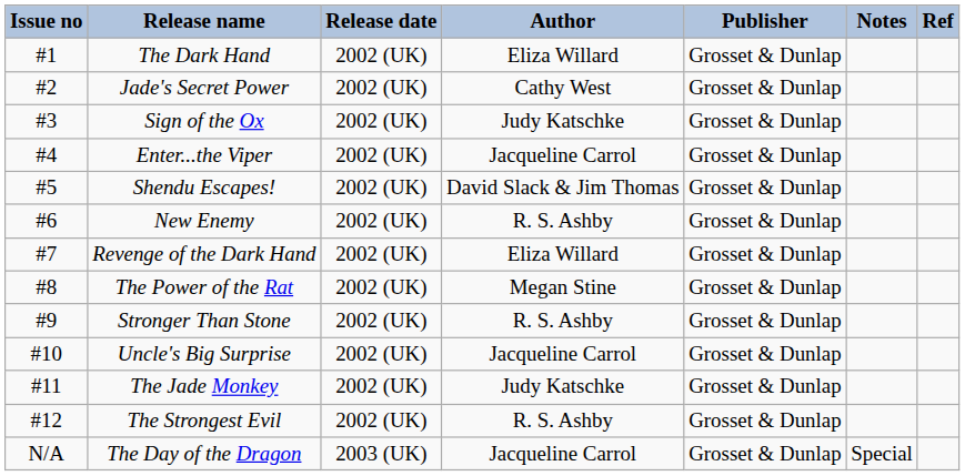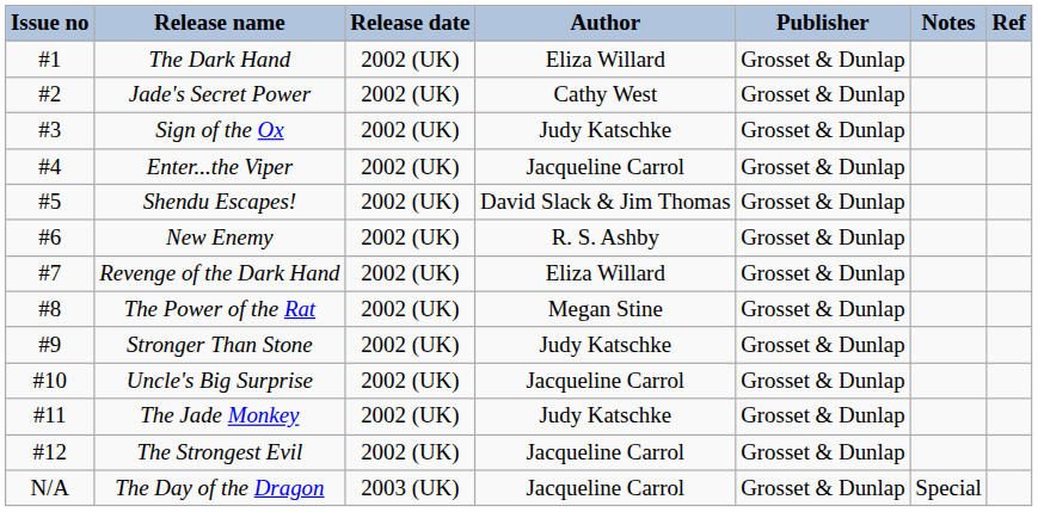 <table class="wikitable">
 <tr>
 <th style="background:#B0C4DE;">Issue no</th>
 <th style="background:#B0C4DE;">Release name</th>
 <th style="background:#B0C4DE;">Release date</th>
 <th style="background:#B0C4DE;">Author</th>
 <th style="background:#B0C4DE;">Publisher</th>
 <th style="background:#B0C4DE;">Notes</th>
 <th style="background:#B0C4DE;">Ref</th>
 </tr>
 <tr>
 <td align="center">#1</td>
 <td align="center"><em>The Dark Hand</em></td>
 <td align="center">2002 (UK)</td>
 <td align="center">Eliza Willard</td>
 <td align="center">Grosset & Dunlap</td>
 <td align="center"></td>
 <td></td>
 </tr>
 <tr>
 <td align="center">#2</td>
 <td align="center"><em>Jade's Secret Power</em></td>
 <td align="center">2002 (UK)</td>
 <td align="center">Cathy West</td>
 <td align="center">Grosset & Dunlap</td>
 <td align="center"></td>
 <td></td>
 </tr>
 <tr>
 <td align="center">#3</td>
 <td align="center"><em>Sign of the <a href='#'>Ox</a></em></td>
 <td align="center">2002 (UK)</td>
 <td align="center">Judy Katschke</td>
 <td align="center">Grosset & Dunlap</td>
 <td align="center"></td>
 <td></td>
 </tr>
 <tr>
 <td align="center">#4</td>
 <td align="center"><em>Enter...the Viper</em></td>
 <td align="center">2002 (UK)</td>
 <td align="center">Jacqueline Carrol</td>
 <td align="center">Grosset & Dunlap</td>
 <td align="center"></td>
 <td></td>
 </tr>
 <tr>
 <td align="center">#5</td>
 <td align="center"><em>Shendu Escapes!</em></td>
 <td align="center">2002 (UK)</td>
 <td align="center">David Slack & Jim Thomas</td>
 <td align="center">Grosset & Dunlap</td>
 <td align="center"></td>
 <td></td>
 </tr>
 <tr>
 <td align="center">#6</td>
 <td align="center"><em>New Enemy</em></td>
 <td align="center">2002 (UK)</td>
 <td align="center">R. S. Ashby</td>
 <td align="center">Grosset & Dunlap</td>
 <td align="center"></td>
 <td></td>
 </tr>
 <tr>
 <td align="center">#7</td>
 <td align="center"><em>Revenge of the Dark Hand </em></td>
 <td align="center">2002 (UK)</td>
 <td align="center">Eliza Willard</td>
 <td align="center">Grosset & Dunlap</td>
 <td align="center"></td>
 <td></td>
 </tr>
 <tr>
 <td align="center">#8</td>
 <td align="center"><em>The Power of the <a href='#'>Rat</a></em></td>
 <td align="center">2002 (UK)</td>
 <td align="center">Megan Stine</td>
 <td align="center">Grosset & Dunlap</td>
 <td align="center"></td>
 <td></td>
 </tr>
 <tr>
 <td align="center">#9</td>
 <td align="center"><em>Stronger Than Stone</em></td>
 <td align="center">2002 (UK)</td>
-<td align="center">R. S. Ashby</td>
+<td align="center">Judy Katschke</td>
 <td align="center">Grosset & Dunlap</td>
 <td align="center"></td>
 <td></td>
 </tr>
 <tr>
 <td align="center">#10</td>
 <td align="center"><em>Uncle's Big Surprise </em></td>
 <td align="center">2002 (UK)</td>
 <td align="center">Jacqueline Carrol</td>
 <td align="center">Grosset & Dunlap</td>
 <td align="center"></td>
 <td></td>
 </tr>
 <tr>
 <td align="center">#11</td>
 <td align="center"><em>The Jade <a href='#'>Monkey</a></em></td>
 <td align="center">2002 (UK)</td>
 <td align="center">Judy Katschke</td>
 <td align="center">Grosset & Dunlap</td>
 <td align="center"></td>
 <td></td>
 </tr>
 <tr>
 <td align="center">#12</td>
 <td align="center"><em>The Strongest Evil </em></td>
 <td align="center">2002 (UK)</td>
-<td align="center">R. S. Ashby</td>
+<td align="center">Jacqueline Carrol</td>
 <td align="center">Grosset & Dunlap</td>
 <td align="center"></td>
 <td></td>
 </tr>
 <tr>
 <td align="center">N/A</td>
 <td align="center"><em>The Day of the <a href='#'>Dragon</a></em></td>
 <td align="center">2003 (UK)</td>
 <td align="center">Jacqueline Carrol</td>
 <td align="center">Grosset & Dunlap</td>
 <td align="center">Special</td>
 <td></td>
 </tr>
 </table>
